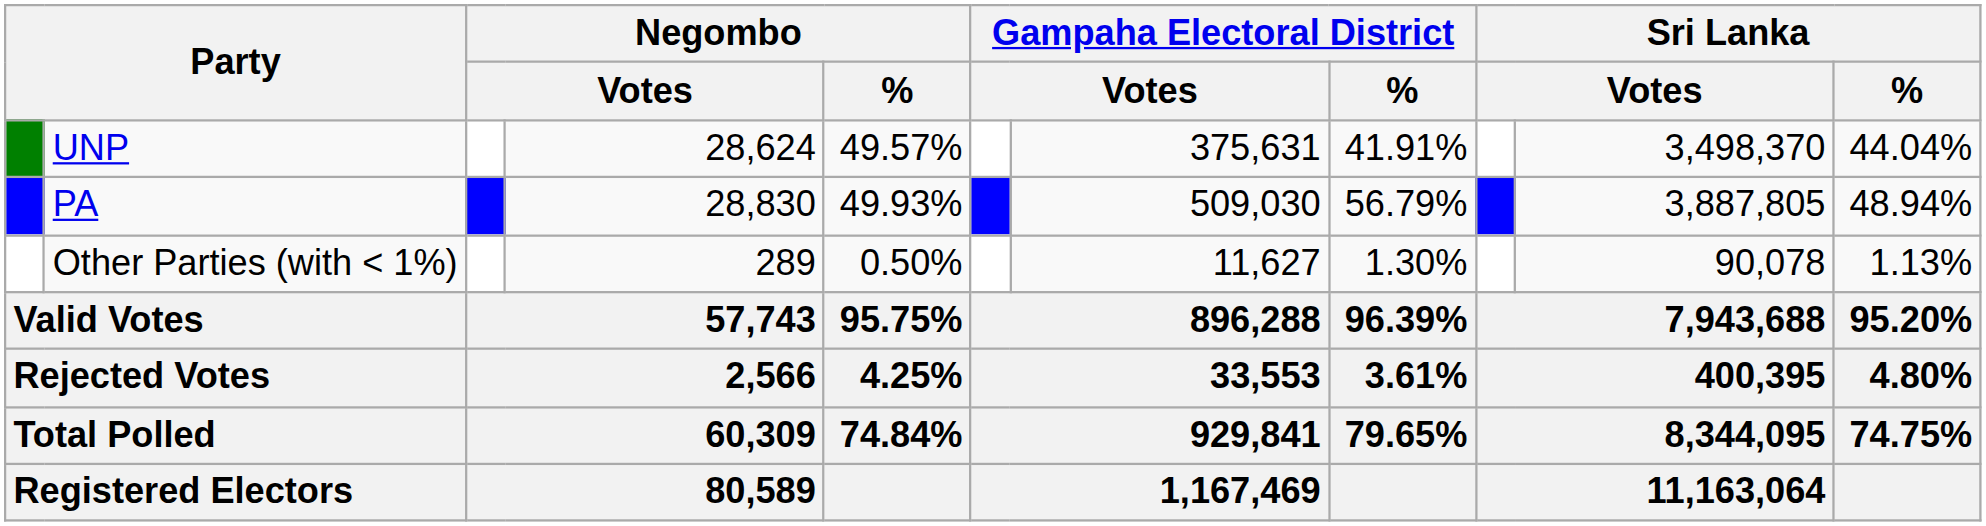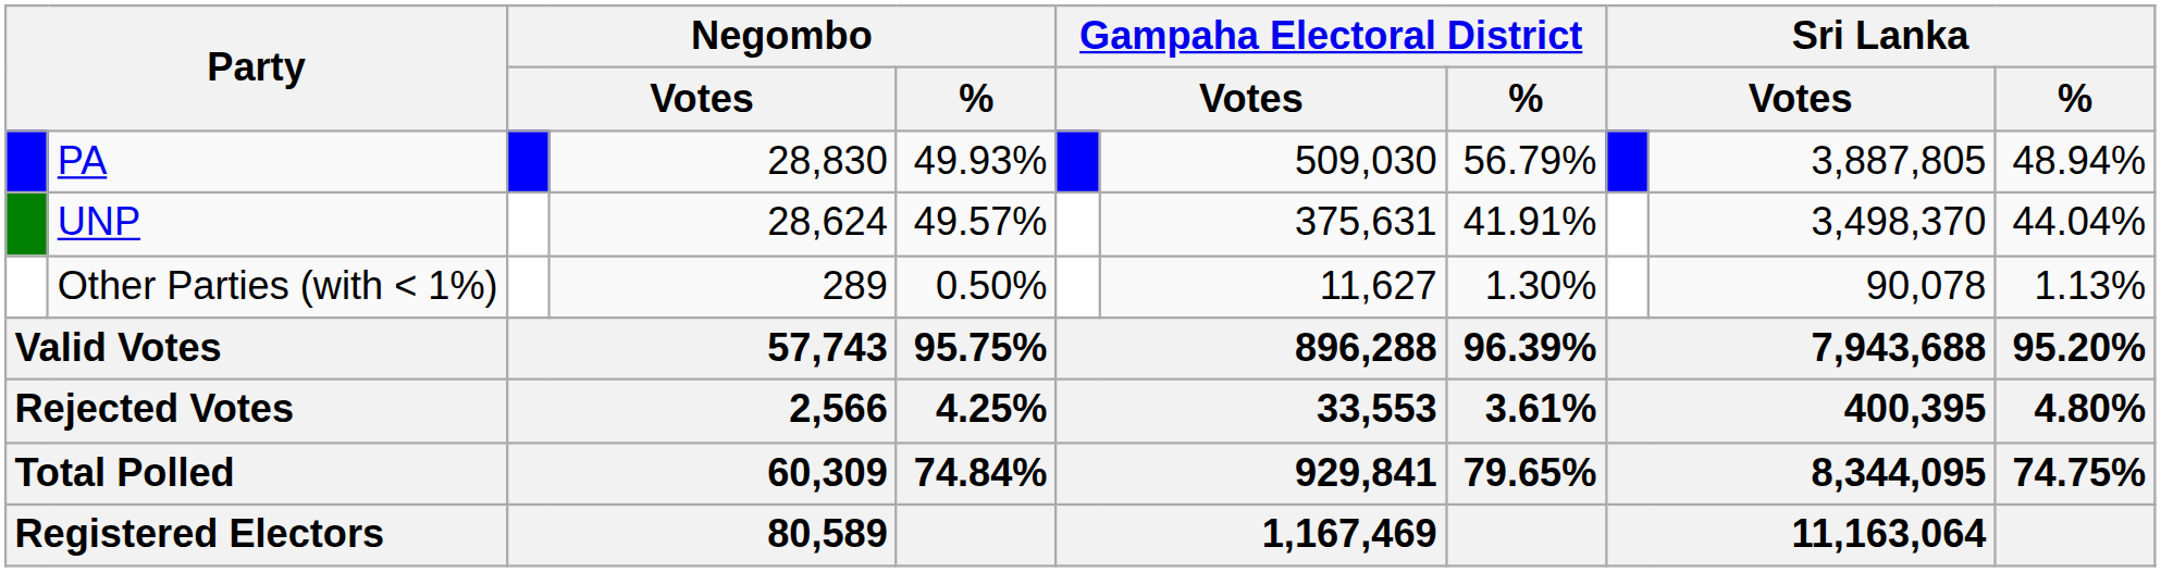 <table class="wikitable">
 <tr>
 <th colspan="2" width="144px"rowspan="2">Party</th>
 <th colspan="3" width="216px">Negombo</th>
 <th colspan="3" width="216px"><a href='#'>Gampaha Electoral District</a></th>
 <th colspan="3" width="216px">Sri Lanka</th>
 </tr>
 <tr>
 <th colspan="2" width="144px">Votes</th>
 <th>%</th>
 <th colspan="2" width="144px">Votes</th>
 <th>%</th>
 <th colspan="2" width="144px">Votes</th>
 <th>%</th>
 </tr>
 <tr>
+<td style="background-color:blue;" width="10px"></td>
+<td style="text-align:left;"><a href='#'>PA</a></td>
+<td style="background-color:blue;" width="10px"></td>
+<td style="text-align:right;">28,830</td>
+<td style="text-align:right;">49.93%</td>
+<td style="background-color:blue;" width="10px"></td>
+<td style="text-align:right;">509,030</td>
+<td style="text-align:right;">56.79%</td>
+<td style="background-color:blue;" width="10px"></td>
+<td style="text-align:right;">3,887,805</td>
+<td style="text-align:right;">48.94%</td>
+</tr>
+<tr>
 <td style="background-color:green;" width="10px"></td>
 <td style="text-align:left;"><a href='#'>UNP</a></td>
 <td style="background-color:white;" width="10px"></td>
 <td style="text-align:right;">28,624</td>
 <td style="text-align:right;">49.57%</td>
 <td style="background-color:white;" width="10px"></td>
 <td style="text-align:right;">375,631</td>
 <td style="text-align:right;">41.91%</td>
 <td style="background-color:white;" width="10px"></td>
 <td style="text-align:right;">3,498,370</td>
 <td style="text-align:right;">44.04%</td>
-</tr>
-<tr>
-<td style="background-color:blue;" width="10px"></td>
-<td style="text-align:left;"><a href='#'>PA</a></td>
-<td style="background-color:blue;" width="10px"></td>
-<td style="text-align:right;">28,830</td>
-<td style="text-align:right;">49.93%</td>
-<td style="background-color:blue;" width="10px"></td>
-<td style="text-align:right;">509,030</td>
-<td style="text-align:right;">56.79%</td>
-<td style="background-color:blue;" width="10px"></td>
-<td style="text-align:right;">3,887,805</td>
-<td style="text-align:right;">48.94%</td>
 </tr>
 <tr>
 <td style="background-color:white;" width="10px"></td>
 <td style="text-align:left;">Other Parties (with < 1%)</td>
 <td style="background-color:white;" width="10px"></td>
 <td style="text-align:right;">289</td>
 <td style="text-align:right;">0.50%</td>
 <td style="background-color:white;" width="10px"></td>
 <td style="text-align:right;">11,627</td>
 <td style="text-align:right;">1.30%</td>
 <td style="background-color:white;" width="10px"></td>
 <td style="text-align:right;">90,078</td>
 <td style="text-align:right;">1.13%</td>
 </tr>
 <tr>
 <th colspan="2" width="144px"style="text-align:left;">Valid Votes</th>
 <th style="text-align:right;"colspan="2" width="144px">57,743</th>
 <th style="text-align:right;">95.75%</th>
 <th style="text-align:right;"colspan="2" width="144px">896,288</th>
 <th style="text-align:right;">96.39%</th>
 <th style="text-align:right;"colspan="2" width="144px">7,943,688</th>
 <th style="text-align:right;">95.20%</th>
 </tr>
 <tr>
 <th colspan="2" width="144px"style="text-align:left;">Rejected Votes</th>
 <th style="text-align:right;"colspan="2" width="144px">2,566</th>
 <th style="text-align:right;">4.25%</th>
 <th style="text-align:right;"colspan="2" width="144px">33,553</th>
 <th style="text-align:right;">3.61%</th>
 <th style="text-align:right;"colspan="2" width="144px">400,395</th>
 <th style="text-align:right;">4.80%</th>
 </tr>
 <tr>
 <th colspan="2" width="144px"style="text-align:left;">Total Polled</th>
 <th style="text-align:right;"colspan="2" width="144px">60,309</th>
 <th style="text-align:right;">74.84%</th>
 <th style="text-align:right;"colspan="2" width="144px">929,841</th>
 <th style="text-align:right;">79.65%</th>
 <th style="text-align:right;"colspan="2" width="144px">8,344,095</th>
 <th style="text-align:right;">74.75%</th>
 </tr>
 <tr>
 <th colspan="2" width="144px"style="text-align:left;">Registered Electors</th>
 <th style="text-align:right;"colspan="2" width="144px">80,589</th>
 <th></th>
 <th style="text-align:right;"colspan="2" width="144px">1,167,469</th>
 <th></th>
 <th style="text-align:right;"colspan="2" width="144px">11,163,064</th>
 <th></th>
 </tr>
 </table>
